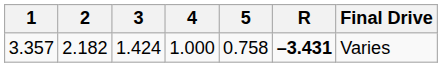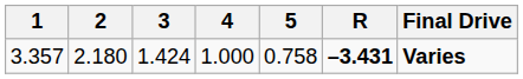 <table class="wikitable" border="1">
 <tr>
 <th>1</th>
 <th>2</th>
 <th>3</th>
 <th>4</th>
 <th>5</th>
 <th>R</th>
 <th>Final Drive</th>
 </tr>
 <tr>
 <td>3.357</td>
-<td>2.182</td>
+<td>2.180</td>
 <td>1.424</td>
 <td>1.000</td>
 <td>0.758</td>
 <td><strong>–3.431</strong></td>
-<td>Varies</td>
+<td><strong>Varies</strong></td>
 </tr>
 </table>
